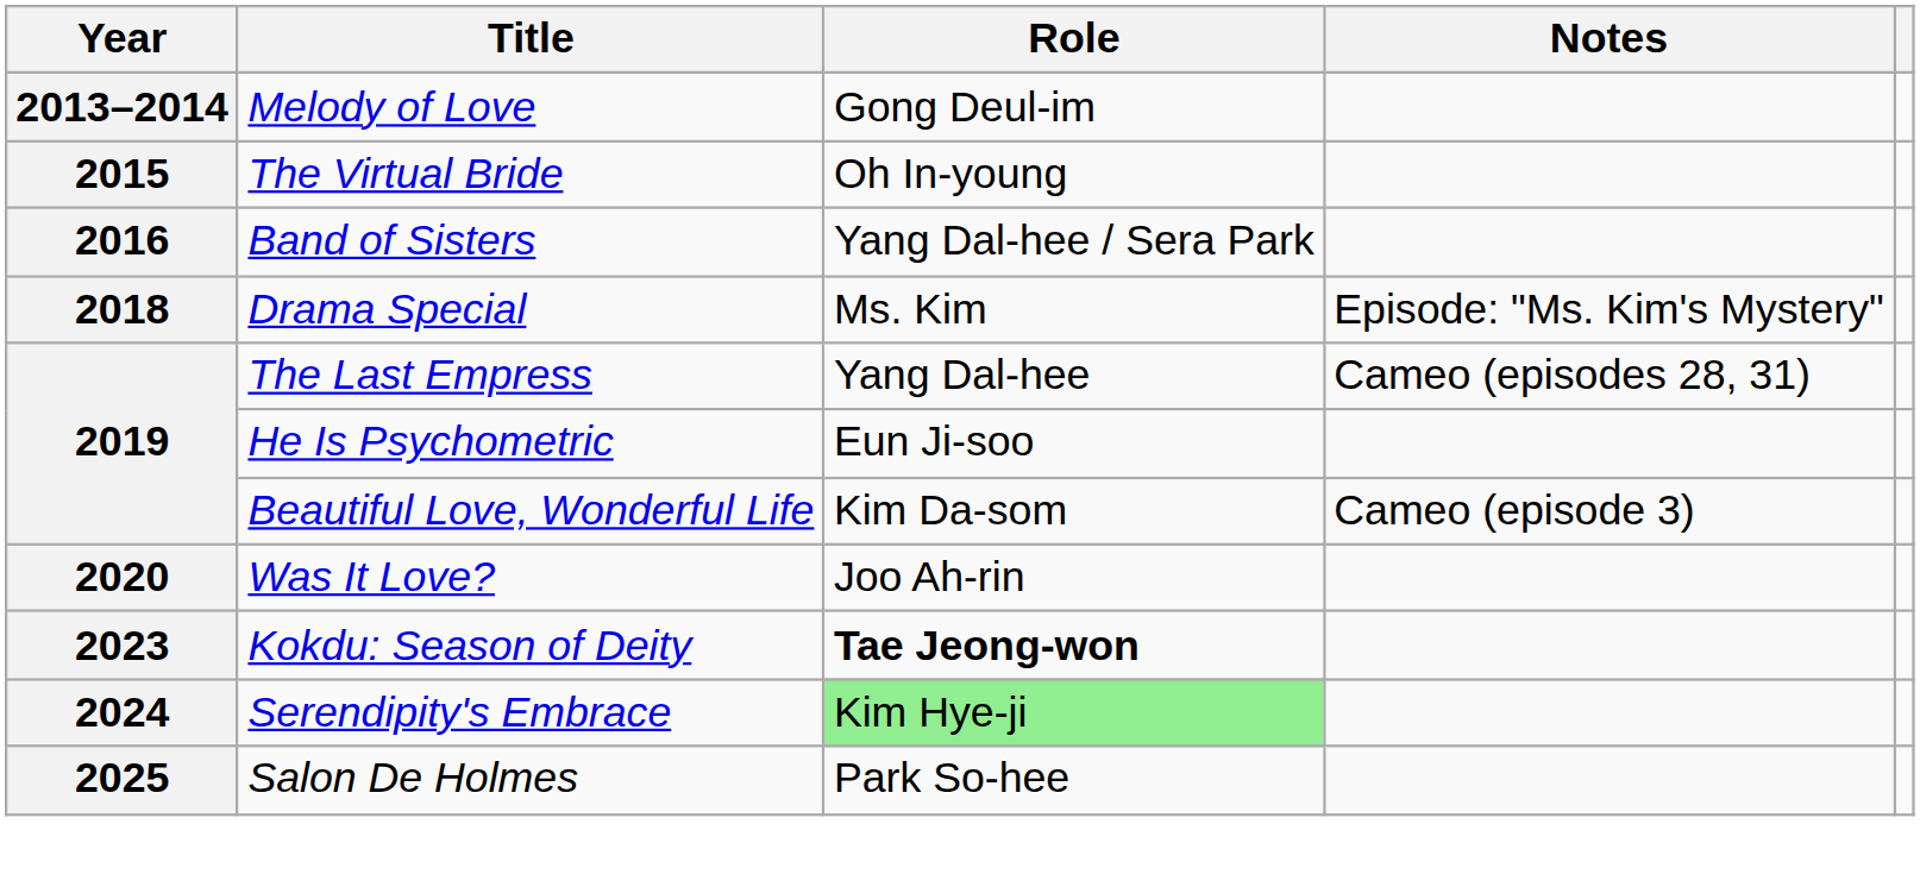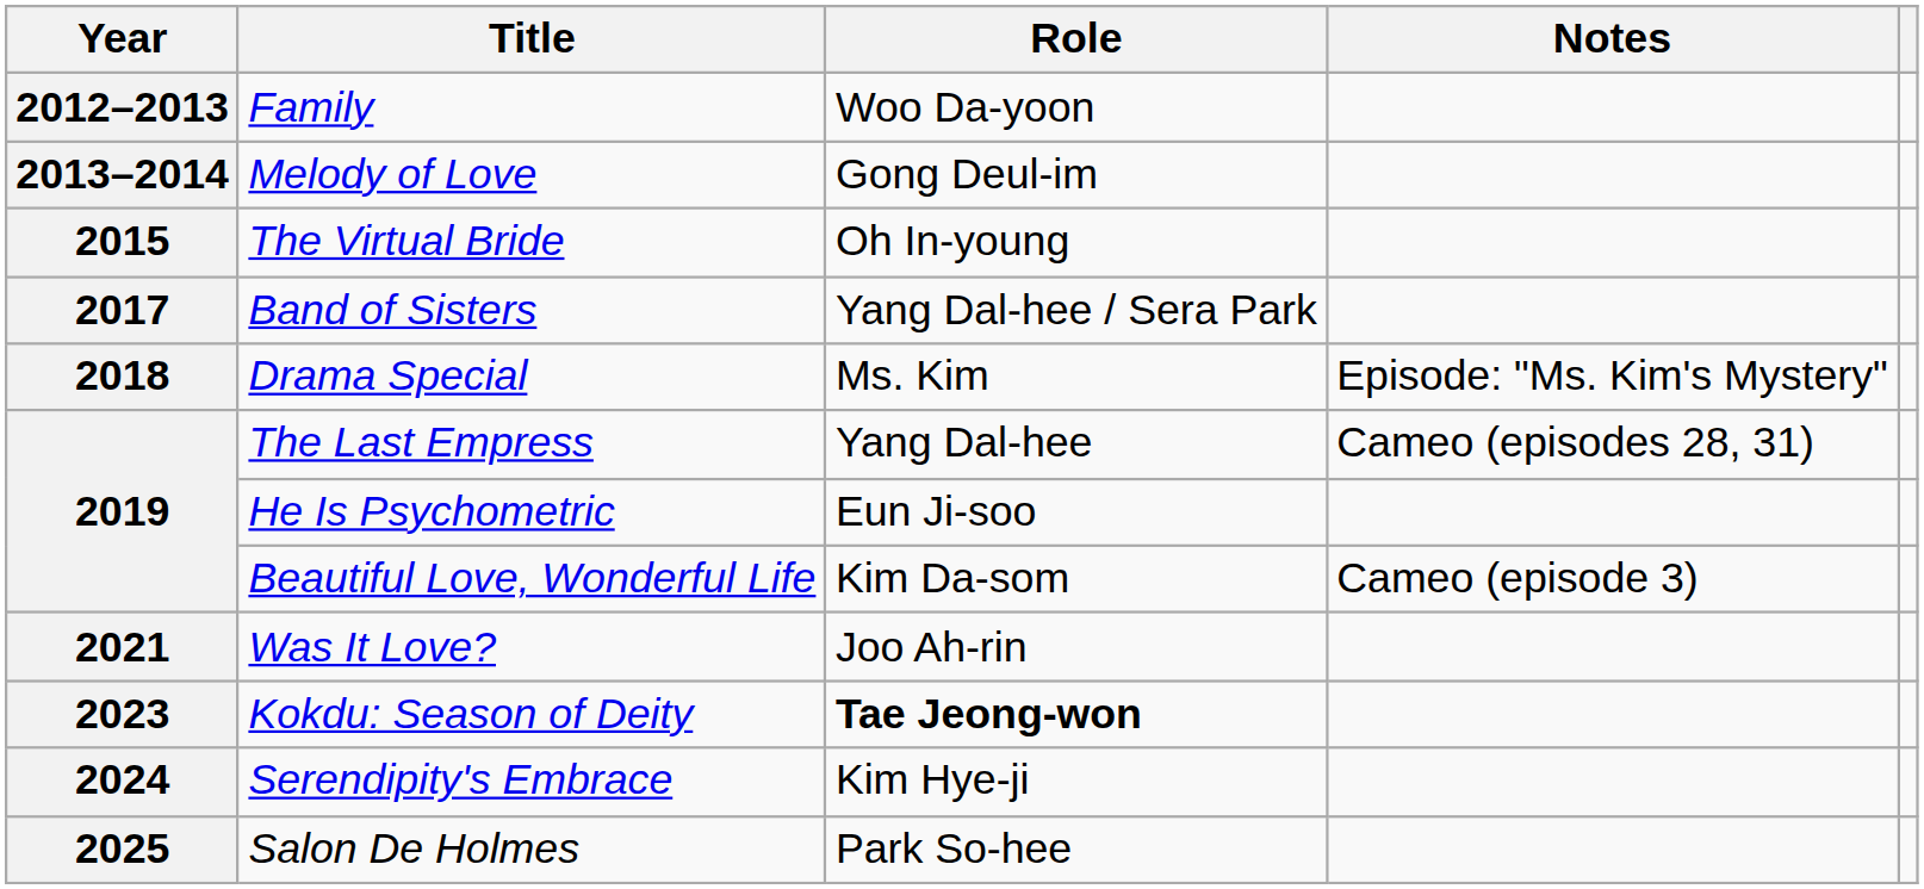 <table class="wikitable plainrowheaders sortable">
 <tr>
 <th scope="col">Year</th>
 <th scope="col">Title</th>
 <th scope="col">Role</th>
 <th scope="col">Notes</th>
 <th scope="col" class="unsortable"></th>
+</tr>
+<tr>
+<th scope="row">2012–2013</th>
+<td><em><a href='#'>Family</a></em></td>
+<td>Woo Da-yoon</td>
+<td></td>
+<td style="text-align:center"></td>
 </tr>
 <tr>
 <th scope="row">2013–2014</th>
 <td><em><a href='#'>Melody of Love</a></em></td>
 <td>Gong Deul-im</td>
 <td></td>
 <td style="text-align:center"></td>
 </tr>
 <tr>
 <th scope="row">2015</th>
 <td><em><a href='#'>The Virtual Bride</a></em></td>
 <td>Oh In-young</td>
 <td></td>
 <td style="text-align:center"></td>
 </tr>
 <tr>
-<th scope="row">2016</th>
+<th scope="row">2017</th>
 <td><em><a href='#'>Band of Sisters</a></em></td>
 <td>Yang Dal-hee / Sera Park</td>
 <td></td>
 <td style="text-align:center"></td>
 </tr>
 <tr>
 <th scope="row">2018</th>
 <td><em><a href='#'>Drama Special</a></em></td>
 <td>Ms. Kim</td>
 <td>Episode: "Ms. Kim's Mystery"</td>
 <td style="text-align:center"></td>
 </tr>
 <tr>
 <th scope="row" rowspan="3">2019</th>
 <td><em><a href='#'>The Last Empress</a></em></td>
 <td>Yang Dal-hee</td>
 <td>Cameo (episodes 28, 31)</td>
 <td style="text-align:center"></td>
 </tr>
 <tr>
 <td><em><a href='#'>He Is Psychometric</a></em></td>
 <td>Eun Ji-soo</td>
 <td></td>
 <td style="text-align:center"></td>
 </tr>
 <tr>
 <td><em><a href='#'>Beautiful Love, Wonderful Life</a></em></td>
 <td>Kim Da-som</td>
 <td>Cameo (episode 3)</td>
 <td style="text-align:center"></td>
 </tr>
 <tr>
-<th scope="row">2020</th>
+<th scope="row">2021</th>
 <td><em><a href='#'>Was It Love?</a></em></td>
 <td>Joo Ah-rin</td>
 <td></td>
 <td style="text-align:center"></td>
 </tr>
 <tr>
 <th scope="row">2023</th>
 <td><em><a href='#'>Kokdu: Season of Deity</a></em></td>
 <td><strong>Tae Jeong-won</strong></td>
 <td></td>
 <td style="text-align:center"></td>
 </tr>
 <tr>
 <th scope="row">2024</th>
 <td><em><a href='#'>Serendipity's Embrace</a></em></td>
-<td style="background: lightgreen;">Kim Hye-ji</td>
+<td>Kim Hye-ji</td>
 <td></td>
 <td style="text-align:center"></td>
 </tr>
 <tr>
 <th scope="row">2025</th>
 <td><em>Salon De Holmes</em></td>
 <td>Park So-hee</td>
 <td></td>
 <td style="text-align:center"></td>
 </tr>
 </table>
